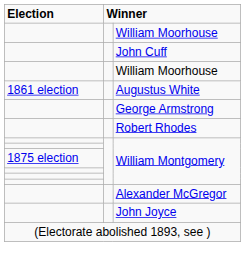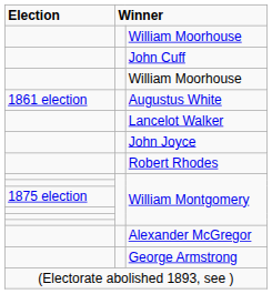 <table class="wikitable">
 <tr>
 <td width=125><strong>Election</strong></td>
 <td width=175 colspan=2><strong>Winner</strong></td>
 </tr>
 <tr>
 <td></td>
 <td width=5 rowspan=1 bgcolor=></td>
 <td rowspan=1><a href='#'>William Moorhouse</a></td>
 </tr>
 <tr>
 <td></td>
 <td rowspan=1 bgcolor=></td>
 <td rowspan=1><a href='#'>John Cuff</a></td>
 </tr>
 <tr>
 <td></td>
 <td rowspan=1 bgcolor=></td>
 <td rowspan=1>William Moorhouse</td>
 </tr>
 <tr>
 <td><a href='#'>1861 election</a></td>
 <td rowspan=1 bgcolor=></td>
 <td rowspan=1><a href='#'>Augustus White</a></td>
 </tr>
 <tr>
 <td></td>
 <td rowspan=1 bgcolor=></td>
-<td rowspan=1><a href='#'>George Armstrong</a></td>
+<td rowspan=1><a href='#'>Lancelot Walker</a></td>
+</tr>
+<tr>
+<td></td>
+<td rowspan=1 bgcolor=></td>
+<td rowspan=1><a href='#'>John Joyce</a></td>
 </tr>
 <tr>
 <td></td>
 <td rowspan=1 bgcolor=></td>
 <td rowspan=1><a href='#'>Robert Rhodes</a></td>
 </tr>
 <tr>
 <td></td>
 <td rowspan=6 bgcolor=></td>
 <td rowspan=6><a href='#'>William Montgomery</a></td>
 </tr>
 <tr>
 <td></td>
 </tr>
 <tr>
 <td><a href='#'>1875 election</a></td>
 </tr>
 <tr>
 <td></td>
 </tr>
 <tr>
 <td></td>
 </tr>
 <tr>
 <td></td>
 </tr>
 <tr>
 <td></td>
 <td rowspan=1 bgcolor=></td>
 <td rowspan=1><a href='#'>Alexander McGregor</a></td>
 </tr>
 <tr>
 <td></td>
 <td rowspan=1 bgcolor=></td>
-<td rowspan=1><a href='#'>John Joyce</a></td>
+<td rowspan=1><a href='#'>George Armstrong</a></td>
 </tr>
 <tr>
 <td colspan=3 align=center><span>(Electorate abolished 1893, see )</span></td>
 </tr>
 </table>
